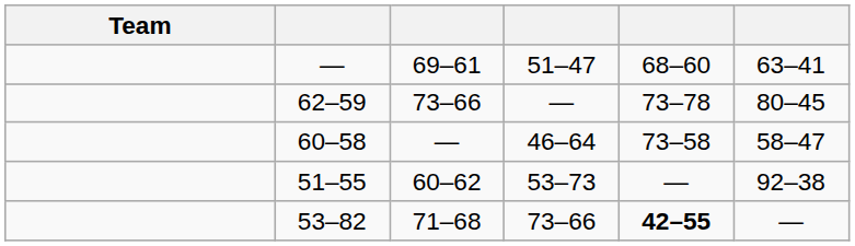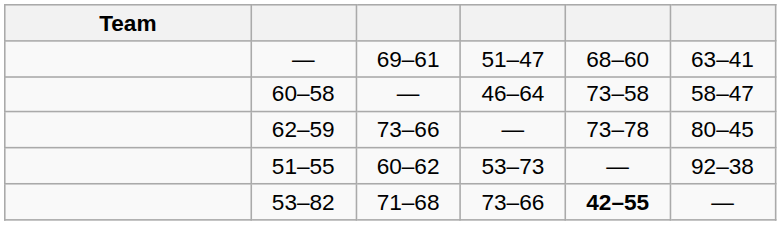 <table class=wikitable style="font-size:90%">
 <tr>
 <th width=150 bgcolor=#F0F0F0 align=left>Team</th>
 <th width=60></th>
 <th width=60></th>
 <th width=60></th>
 <th width=60></th>
 <th width=60></th>
 </tr>
 <tr align=center>
 <td align=left></td>
 <td> —</td>
 <td>69–61</td>
 <td>51–47</td>
 <td>68–60</td>
 <td>63–41</td>
 </tr>
 <tr align=center>
 <td align=left></td>
+<td>60–58</td>
+<td> —</td>
+<td>46–64</td>
+<td>73–58</td>
+<td>58–47</td>
+</tr>
+<tr align=center>
+<td align=left></td>
 <td>62–59</td>
 <td>73–66</td>
 <td> —</td>
 <td>73–78</td>
 <td>80–45</td>
-</tr>
-<tr align=center>
-<td align=left></td>
-<td>60–58</td>
-<td> —</td>
-<td>46–64</td>
-<td>73–58</td>
-<td>58–47</td>
 </tr>
 <tr align=center>
 <td align=left></td>
 <td>51–55</td>
 <td>60–62</td>
 <td>53–73</td>
 <td>—</td>
 <td>92–38</td>
 </tr>
 <tr align=center>
 <td align=left></td>
 <td>53–82</td>
 <td>71–68</td>
 <td>73–66</td>
 <td><strong>42–55</strong></td>
 <td>—</td>
 </tr>
 </table>
